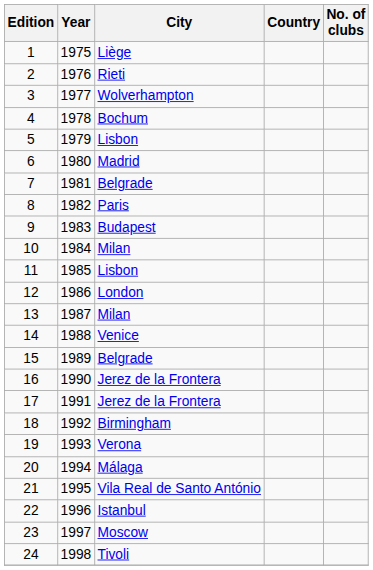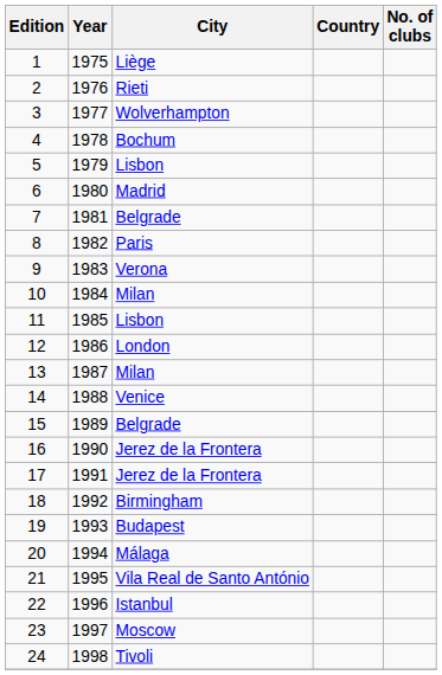 <table class="wikitable">
 <tr>
 <th>Edition</th>
 <th>Year</th>
 <th>City</th>
 <th>Country</th>
 <th>No. of<br>clubs</th>
 </tr>
 <tr>
 <td align=center>1</td>
 <td>1975</td>
 <td><a href='#'>Liège</a></td>
 <td></td>
 <td></td>
 </tr>
 <tr>
 <td align=center>2</td>
 <td>1976</td>
 <td><a href='#'>Rieti</a></td>
 <td></td>
 <td></td>
 </tr>
 <tr>
 <td align=center>3</td>
 <td>1977</td>
 <td><a href='#'>Wolverhampton</a></td>
 <td></td>
 <td></td>
 </tr>
 <tr>
 <td align=center>4</td>
 <td>1978</td>
 <td><a href='#'>Bochum</a></td>
 <td></td>
 <td></td>
 </tr>
 <tr>
 <td align=center>5</td>
 <td>1979</td>
 <td><a href='#'>Lisbon</a></td>
 <td></td>
 <td></td>
 </tr>
 <tr>
 <td align=center>6</td>
 <td>1980</td>
 <td><a href='#'>Madrid</a></td>
 <td></td>
 <td></td>
 </tr>
 <tr>
 <td align=center>7</td>
 <td>1981</td>
 <td><a href='#'>Belgrade</a></td>
 <td></td>
 <td></td>
 </tr>
 <tr>
 <td align=center>8</td>
 <td>1982</td>
 <td><a href='#'>Paris</a></td>
 <td></td>
 <td></td>
 </tr>
 <tr>
 <td align=center>9</td>
 <td>1983</td>
-<td><a href='#'>Budapest</a></td>
+<td><a href='#'>Verona</a></td>
 <td></td>
 <td></td>
 </tr>
 <tr>
 <td align=center>10</td>
 <td>1984</td>
 <td><a href='#'>Milan</a></td>
 <td></td>
 <td></td>
 </tr>
 <tr>
 <td align=center>11</td>
 <td>1985</td>
 <td><a href='#'>Lisbon</a></td>
 <td></td>
 <td></td>
 </tr>
 <tr>
 <td align=center>12</td>
 <td>1986</td>
 <td><a href='#'>London</a></td>
 <td></td>
 <td></td>
 </tr>
 <tr>
 <td align=center>13</td>
 <td>1987</td>
 <td><a href='#'>Milan</a></td>
 <td></td>
 <td></td>
 </tr>
 <tr>
 <td align=center>14</td>
 <td>1988</td>
 <td><a href='#'>Venice</a></td>
 <td></td>
 <td></td>
 </tr>
 <tr>
 <td align=center>15</td>
 <td>1989</td>
 <td><a href='#'>Belgrade</a></td>
 <td></td>
 <td></td>
 </tr>
 <tr>
 <td align=center>16</td>
 <td>1990</td>
 <td><a href='#'>Jerez de la Frontera</a></td>
 <td></td>
 <td></td>
 </tr>
 <tr>
 <td align=center>17</td>
 <td>1991</td>
 <td><a href='#'>Jerez de la Frontera</a></td>
 <td></td>
 <td></td>
 </tr>
 <tr>
 <td align=center>18</td>
 <td>1992</td>
 <td><a href='#'>Birmingham</a></td>
 <td></td>
 <td></td>
 </tr>
 <tr>
 <td align=center>19</td>
 <td>1993</td>
-<td><a href='#'>Verona</a></td>
+<td><a href='#'>Budapest</a></td>
 <td></td>
 <td></td>
 </tr>
 <tr>
 <td align=center>20</td>
 <td>1994</td>
 <td><a href='#'>Málaga</a></td>
 <td></td>
 <td></td>
 </tr>
 <tr>
 <td align=center>21</td>
 <td>1995</td>
 <td><a href='#'>Vila Real de Santo António</a></td>
 <td></td>
 <td></td>
 </tr>
 <tr>
 <td align=center>22</td>
 <td>1996</td>
 <td><a href='#'>Istanbul</a></td>
 <td></td>
 <td></td>
 </tr>
 <tr>
 <td align=center>23</td>
 <td>1997</td>
 <td><a href='#'>Moscow</a></td>
 <td></td>
 <td></td>
 </tr>
 <tr>
 <td align=center>24</td>
 <td>1998</td>
 <td><a href='#'>Tivoli</a></td>
 <td></td>
 <td></td>
 </tr>
 <tr>
 </tr>
 </table>
